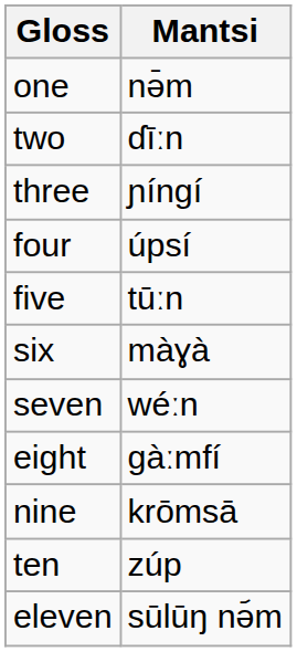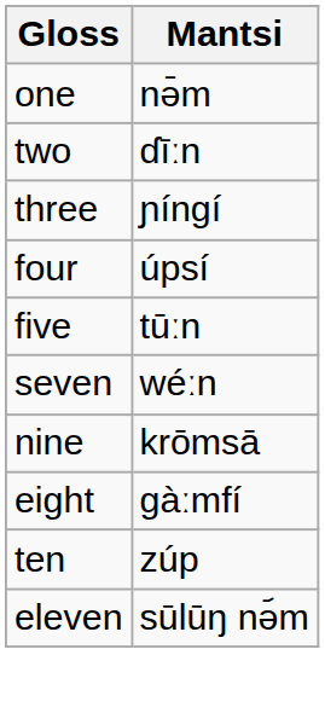 <table class="wikitable sortable">
 <tr>
 <th>Gloss</th>
 <th>Mantsi</th>
 </tr>
 <tr>
 <td>one</td>
 <td>nə̄m</td>
 </tr>
 <tr>
 <td>two</td>
 <td>ɗīːn</td>
 </tr>
 <tr>
 <td>three</td>
 <td>ɲíngí</td>
 </tr>
 <tr>
 <td>four</td>
 <td>úpsí</td>
 </tr>
 <tr>
 <td>five</td>
 <td>tūːn</td>
 </tr>
 <tr>
-<td>six</td>
-<td>màɣà</td>
-</tr>
-<tr>
 <td>seven</td>
 <td>wéːn</td>
 </tr>
 <tr>
+<td>nine</td>
+<td>krōmsā</td>
+</tr>
+<tr>
 <td>eight</td>
 <td>gàːmfí</td>
-</tr>
-<tr>
-<td>nine</td>
-<td>krōmsā</td>
 </tr>
 <tr>
 <td>ten</td>
 <td>zúp</td>
 </tr>
 <tr>
 <td>eleven</td>
 <td>sūlūŋ nə᷄m</td>
 </tr>
 </table>
